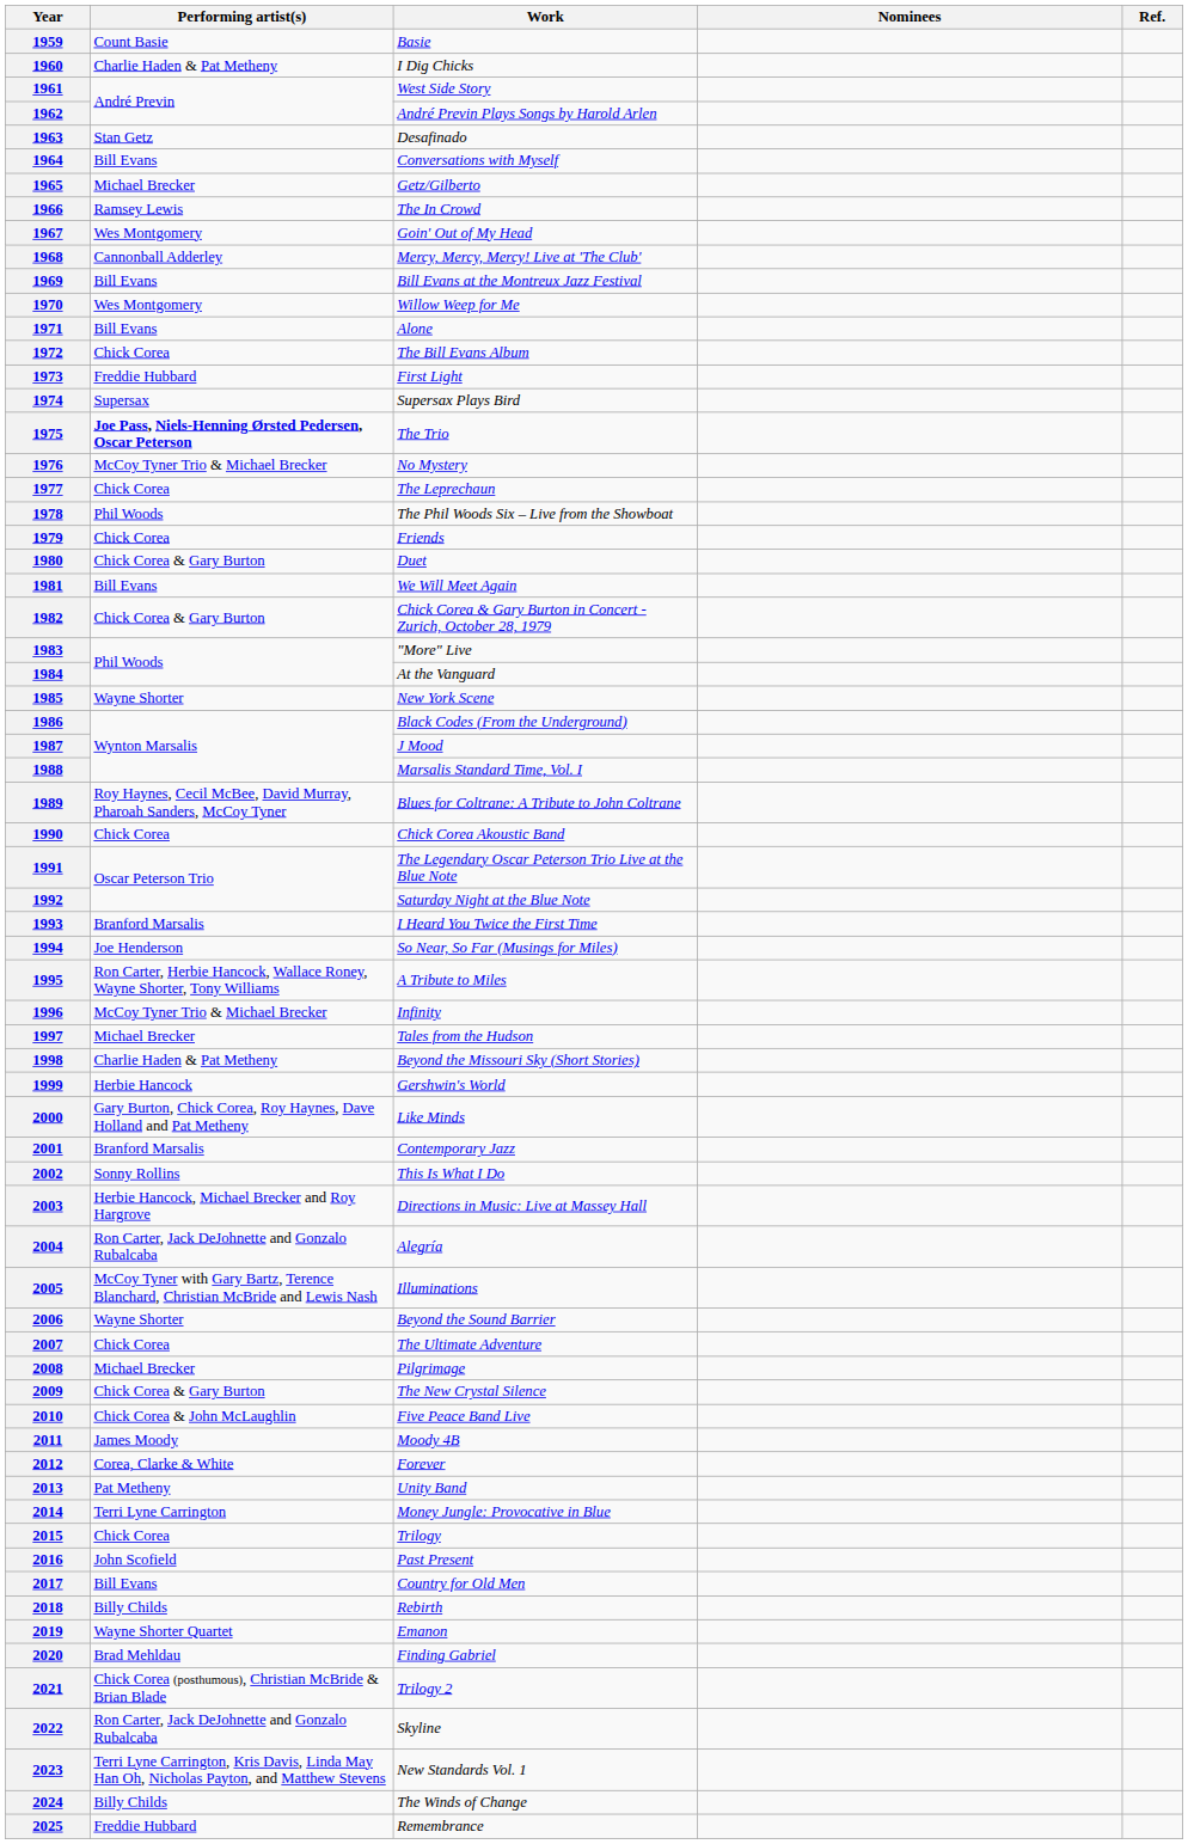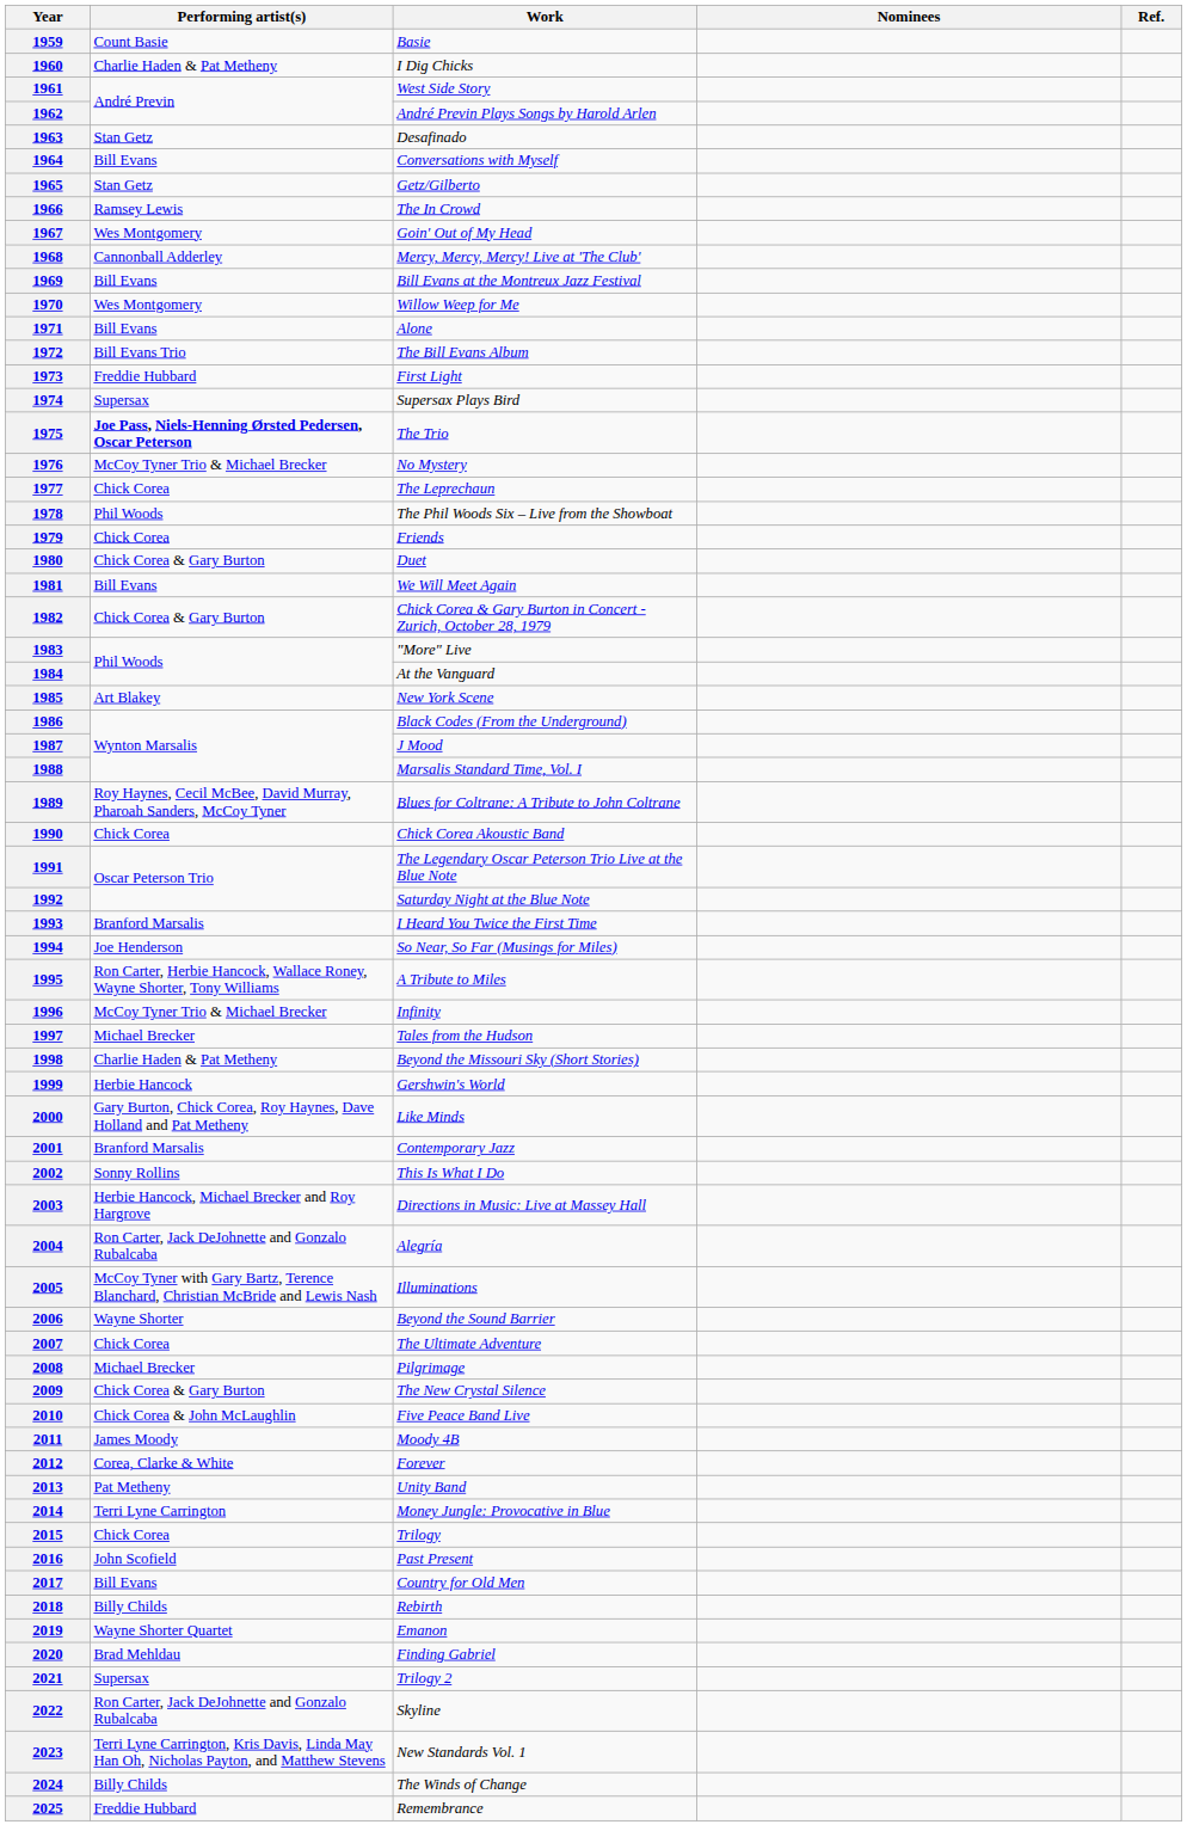 <table class="wikitable">
 <tr>
 <th width="7%">Year</th>
 <th width="25%">Performing artist(s)</th>
 <th width="25%">Work</th>
 <th width="35%" class=unsortable>Nominees</th>
 <th width="5%" class=unsortable>Ref.</th>
 </tr>
 <tr>
 <th scope="row" style="text-align:center;"><a href='#'>1959</a></th>
 <td><a href='#'>Count Basie</a></td>
 <td><em><a href='#'>Basie</a></em></td>
 <td></td>
 <td></td>
 </tr>
 <tr>
 <th scope="row" style="text-align:center;"><a href='#'>1960</a></th>
 <td><a href='#'>Charlie Haden</a> & <a href='#'>Pat Metheny</a></td>
 <td><em>I Dig Chicks</em></td>
 <td></td>
 <td></td>
 </tr>
 <tr>
 <th scope="row" style="text-align:center;"><a href='#'>1961</a></th>
 <td rowspan="2"><a href='#'>André Previn</a></td>
 <td><em><a href='#'>West Side Story</a></em></td>
 <td></td>
 <td></td>
 </tr>
 <tr>
 <th scope="row" style="text-align:center;"><a href='#'>1962</a></th>
 <td><em><a href='#'>André Previn Plays Songs by Harold Arlen</a></em></td>
 <td></td>
 <td></td>
 </tr>
 <tr>
 <th scope="row" style="text-align:center;"><a href='#'>1963</a></th>
 <td><a href='#'>Stan Getz</a></td>
 <td><em>Desafinado</em></td>
 <td></td>
 <td></td>
 </tr>
 <tr>
 <th scope="row" style="text-align:center;"><a href='#'>1964</a></th>
 <td><a href='#'>Bill Evans</a></td>
 <td><em><a href='#'>Conversations with Myself</a></em></td>
 <td></td>
 <td></td>
 </tr>
 <tr>
 <th scope="row" style="text-align:center;"><a href='#'>1965</a></th>
-<td><a href='#'>Michael Brecker</a></td>
+<td><a href='#'>Stan Getz</a></td>
 <td><em><a href='#'>Getz/Gilberto</a></em></td>
 <td></td>
 <td></td>
 </tr>
 <tr>
 <th scope="row" style="text-align:center;"><a href='#'>1966</a></th>
 <td><a href='#'>Ramsey Lewis</a></td>
 <td><em><a href='#'>The In Crowd</a></em></td>
 <td></td>
 <td></td>
 </tr>
 <tr>
 <th scope="row" style="text-align:center;"><a href='#'>1967</a></th>
 <td><a href='#'>Wes Montgomery</a></td>
 <td><em><a href='#'>Goin' Out of My Head</a></em></td>
 <td></td>
 <td></td>
 </tr>
 <tr>
 <th scope="row" style="text-align:center;"><a href='#'>1968</a></th>
 <td><a href='#'>Cannonball Adderley</a></td>
 <td><em><a href='#'>Mercy, Mercy, Mercy! Live at 'The Club'</a></em></td>
 <td></td>
 <td></td>
 </tr>
 <tr>
 <th scope="row" style="text-align:center;"><a href='#'>1969</a></th>
 <td><a href='#'>Bill Evans</a></td>
 <td><em><a href='#'>Bill Evans at the Montreux Jazz Festival</a></em></td>
 <td></td>
 <td></td>
 </tr>
 <tr>
 <th scope="row" style="text-align:center;"><a href='#'>1970</a></th>
 <td><a href='#'>Wes Montgomery</a></td>
 <td><em><a href='#'>Willow Weep for Me</a></em></td>
 <td></td>
 <td></td>
 </tr>
 <tr>
 <th scope="row" style="text-align:center;"><a href='#'>1971</a></th>
 <td><a href='#'>Bill Evans</a></td>
 <td><em><a href='#'>Alone</a></em></td>
 <td></td>
 <td></td>
 </tr>
 <tr>
 <th scope="row" style="text-align:center;"><a href='#'>1972</a></th>
-<td><a href='#'>Chick Corea</a></td>
+<td><a href='#'>Bill Evans Trio</a></td>
 <td><em><a href='#'>The Bill Evans Album</a></em></td>
 <td></td>
 <td></td>
 </tr>
 <tr>
 <th scope="row" style="text-align:center;"><a href='#'>1973</a></th>
 <td><a href='#'>Freddie Hubbard</a></td>
 <td><em><a href='#'>First Light</a></em></td>
 <td></td>
 <td></td>
 </tr>
 <tr>
 <th scope="row" style="text-align:center;"><a href='#'>1974</a></th>
 <td><a href='#'>Supersax</a></td>
 <td><em>Supersax Plays Bird</em></td>
 <td></td>
 <td></td>
 </tr>
 <tr>
 <th scope="row" style="text-align:center;"><a href='#'>1975</a></th>
 <td><strong><a href='#'>Joe Pass</a>, <a href='#'>Niels-Henning Ørsted Pedersen</a>, <a href='#'>Oscar Peterson</a></strong></td>
 <td><em><a href='#'>The Trio</a></em></td>
 <td></td>
 <td></td>
 </tr>
 <tr>
 <th scope="row" style="text-align:center;"><a href='#'>1976</a></th>
 <td><a href='#'>McCoy Tyner Trio</a> & <a href='#'>Michael Brecker</a></td>
 <td><em><a href='#'>No Mystery</a></em></td>
 <td></td>
 <td></td>
 </tr>
 <tr>
 <th scope="row" style="text-align:center;"><a href='#'>1977</a></th>
 <td><a href='#'>Chick Corea</a></td>
 <td><em><a href='#'>The Leprechaun</a></em></td>
 <td></td>
 <td></td>
 </tr>
 <tr>
 <th scope="row" style="text-align:center;"><a href='#'>1978</a></th>
 <td><a href='#'>Phil Woods</a></td>
 <td><em>The Phil Woods Six – Live from the Showboat</em></td>
 <td></td>
 <td></td>
 </tr>
 <tr>
 <th scope="row" style="text-align:center;"><a href='#'>1979</a></th>
 <td><a href='#'>Chick Corea</a></td>
 <td><em><a href='#'>Friends</a></em></td>
 <td></td>
 <td></td>
 </tr>
 <tr>
 <th scope="row" style="text-align:center;"><a href='#'>1980</a></th>
 <td><a href='#'>Chick Corea</a> & <a href='#'>Gary Burton</a></td>
 <td><em><a href='#'>Duet</a></em></td>
 <td></td>
 <td></td>
 </tr>
 <tr>
 <th scope="row" style="text-align:center;"><a href='#'>1981</a></th>
 <td><a href='#'>Bill Evans</a></td>
 <td><em><a href='#'>We Will Meet Again</a></em></td>
 <td></td>
 <td></td>
 </tr>
 <tr>
 <th scope="row" style="text-align:center;"><a href='#'>1982</a></th>
 <td><a href='#'>Chick Corea</a> & <a href='#'>Gary Burton</a></td>
 <td><em><a href='#'>Chick Corea & Gary Burton in Concert - Zurich, October 28, 1979</a></em></td>
 <td></td>
 <td></td>
 </tr>
 <tr>
 <th scope="row" style="text-align:center;"><a href='#'>1983</a></th>
 <td rowspan="2"><a href='#'>Phil Woods</a></td>
 <td><em>"More" Live</em></td>
 <td></td>
 <td></td>
 </tr>
 <tr>
 <th scope="row" style="text-align:center;"><a href='#'>1984</a></th>
 <td><em>At the Vanguard</em></td>
 <td></td>
 <td></td>
 </tr>
 <tr>
 <th scope="row" style="text-align:center;"><a href='#'>1985</a></th>
-<td><a href='#'>Wayne Shorter</a></td>
+<td><a href='#'>Art Blakey</a></td>
 <td><em><a href='#'>New York Scene</a></em></td>
 <td></td>
 <td></td>
 </tr>
 <tr>
 <th scope="row" style="text-align:center;"><a href='#'>1986</a></th>
 <td rowspan="3"><a href='#'>Wynton Marsalis</a></td>
 <td><em><a href='#'>Black Codes (From the Underground)</a></em></td>
 <td></td>
 <td></td>
 </tr>
 <tr>
 <th scope="row" style="text-align:center;"><a href='#'>1987</a></th>
 <td><em><a href='#'>J Mood</a></em></td>
 <td></td>
 <td></td>
 </tr>
 <tr>
 <th scope="row" style="text-align:center;"><a href='#'>1988</a></th>
 <td><em><a href='#'>Marsalis Standard Time, Vol. I</a></em></td>
 <td></td>
 <td></td>
 </tr>
 <tr>
 <th scope="row" style="text-align:center;"><a href='#'>1989</a></th>
 <td><a href='#'>Roy Haynes</a>, <a href='#'>Cecil McBee</a>, <a href='#'>David Murray</a>, <a href='#'>Pharoah Sanders</a>, <a href='#'>McCoy Tyner</a></td>
 <td><em><a href='#'>Blues for Coltrane: A Tribute to John Coltrane</a></em></td>
 <td></td>
 <td></td>
 </tr>
 <tr>
 <th scope="row" style="text-align:center;"><a href='#'>1990</a></th>
 <td><a href='#'>Chick Corea</a></td>
 <td><em><a href='#'>Chick Corea Akoustic Band</a></em></td>
 <td></td>
 <td></td>
 </tr>
 <tr>
 <th scope="row" style="text-align:center;"><a href='#'>1991</a></th>
 <td rowspan="2"><a href='#'>Oscar Peterson Trio</a></td>
 <td><em><a href='#'>The Legendary Oscar Peterson Trio Live at the Blue Note</a></em></td>
 <td></td>
 <td></td>
 </tr>
 <tr>
 <th scope="row" style="text-align:center;"><a href='#'>1992</a></th>
 <td><em><a href='#'>Saturday Night at the Blue Note</a></em></td>
 <td></td>
 <td></td>
 </tr>
 <tr>
 <th scope="row" style="text-align:center;"><a href='#'>1993</a></th>
 <td><a href='#'>Branford Marsalis</a></td>
 <td><em><a href='#'>I Heard You Twice the First Time</a></em></td>
 <td></td>
 <td></td>
 </tr>
 <tr>
 <th scope="row" style="text-align:center;"><a href='#'>1994</a></th>
 <td><a href='#'>Joe Henderson</a></td>
 <td><em><a href='#'>So Near, So Far (Musings for Miles)</a></em></td>
 <td></td>
 <td></td>
 </tr>
 <tr>
 <th scope="row" style="text-align:center;"><a href='#'>1995</a></th>
 <td><a href='#'>Ron Carter</a>, <a href='#'>Herbie Hancock</a>, <a href='#'>Wallace Roney</a>, <a href='#'>Wayne Shorter</a>, <a href='#'>Tony Williams</a></td>
 <td><em><a href='#'>A Tribute to Miles</a></em></td>
 <td></td>
 <td></td>
 </tr>
 <tr>
 <th scope="row" style="text-align:center;"><a href='#'>1996</a></th>
 <td><a href='#'>McCoy Tyner Trio</a> & <a href='#'>Michael Brecker</a></td>
 <td><em><a href='#'>Infinity</a></em></td>
 <td></td>
 <td></td>
 </tr>
 <tr>
 <th scope="row" style="text-align:center;"><a href='#'>1997</a></th>
 <td><a href='#'>Michael Brecker</a></td>
 <td><em><a href='#'>Tales from the Hudson</a></em></td>
 <td></td>
 <td></td>
 </tr>
 <tr>
 <th scope="row" style="text-align:center;"><a href='#'>1998</a></th>
 <td><a href='#'>Charlie Haden</a> & <a href='#'>Pat Metheny</a></td>
 <td><em><a href='#'>Beyond the Missouri Sky (Short Stories)</a></em></td>
 <td></td>
 <td></td>
 </tr>
 <tr>
 <th scope="row" style="text-align:center;"><a href='#'>1999</a></th>
 <td><a href='#'>Herbie Hancock</a></td>
 <td><em><a href='#'>Gershwin's World</a></em></td>
 <td></td>
 <td></td>
 </tr>
 <tr>
 <th scope="row" style="text-align:center;"><a href='#'>2000</a></th>
 <td><a href='#'>Gary Burton</a>, <a href='#'>Chick Corea</a>, <a href='#'>Roy Haynes</a>, <a href='#'>Dave Holland</a> and <a href='#'>Pat Metheny</a></td>
 <td><em><a href='#'>Like Minds</a></em></td>
 <td></td>
 <td align="center"></td>
 </tr>
 <tr>
 <th scope="row" style="text-align:center;"><a href='#'>2001</a></th>
 <td><a href='#'>Branford Marsalis</a></td>
 <td><em><a href='#'>Contemporary Jazz</a></em></td>
 <td></td>
 <td align="center"></td>
 </tr>
 <tr>
 <th scope="row" style="text-align:center;"><a href='#'>2002</a></th>
 <td><a href='#'>Sonny Rollins</a></td>
 <td><em><a href='#'>This Is What I Do</a></em></td>
 <td></td>
 <td align="center"></td>
 </tr>
 <tr>
 <th scope="row" style="text-align:center;"><a href='#'>2003</a></th>
 <td><a href='#'>Herbie Hancock</a>, <a href='#'>Michael Brecker</a> and <a href='#'>Roy Hargrove</a></td>
 <td><em><a href='#'>Directions in Music: Live at Massey Hall</a></em></td>
 <td></td>
 <td align="center"></td>
 </tr>
 <tr>
 <th scope="row" style="text-align:center;"><a href='#'>2004</a></th>
 <td><a href='#'>Ron Carter</a>, <a href='#'>Jack DeJohnette</a> and <a href='#'>Gonzalo Rubalcaba</a></td>
 <td><em><a href='#'>Alegría</a></em></td>
 <td></td>
 <td align="center"></td>
 </tr>
 <tr>
 <th scope="row" style="text-align:center;"><a href='#'>2005</a></th>
 <td><a href='#'>McCoy Tyner</a> with <a href='#'>Gary Bartz</a>, <a href='#'>Terence Blanchard</a>, <a href='#'>Christian McBride</a> and <a href='#'>Lewis Nash</a></td>
 <td><em><a href='#'>Illuminations</a></em></td>
 <td></td>
 <td align="center"></td>
 </tr>
 <tr>
 <th scope="row" style="text-align:center;"><a href='#'>2006</a></th>
 <td><a href='#'>Wayne Shorter</a></td>
 <td><em><a href='#'>Beyond the Sound Barrier</a></em></td>
 <td></td>
 <td align="center"></td>
 </tr>
 <tr>
 <th scope="row" style="text-align:center;"><a href='#'>2007</a></th>
 <td><a href='#'>Chick Corea</a></td>
 <td><em><a href='#'>The Ultimate Adventure</a></em></td>
 <td></td>
 <td align="center"></td>
 </tr>
 <tr>
 <th scope="row" style="text-align:center;"><a href='#'>2008</a></th>
 <td><a href='#'>Michael Brecker</a></td>
 <td><em><a href='#'>Pilgrimage</a></em></td>
 <td></td>
 <td align="center"></td>
 </tr>
 <tr>
 <th scope="row" style="text-align:center;"><a href='#'>2009</a></th>
 <td><a href='#'>Chick Corea</a> & <a href='#'>Gary Burton</a></td>
 <td><em><a href='#'>The New Crystal Silence</a></em></td>
 <td></td>
 <td align="center"></td>
 </tr>
 <tr>
 <th scope="row" style="text-align:center;"><a href='#'>2010</a></th>
 <td><a href='#'>Chick Corea</a> & <a href='#'>John McLaughlin</a></td>
 <td><em><a href='#'>Five Peace Band Live</a></em></td>
 <td></td>
 <td align="center"></td>
 </tr>
 <tr>
 <th scope="row" style="text-align:center;"><a href='#'>2011</a></th>
 <td><a href='#'>James Moody</a></td>
 <td><em><a href='#'>Moody 4B</a></em></td>
 <td></td>
 <td align="center"></td>
 </tr>
 <tr>
 <th scope="row" style="text-align:center;"><a href='#'>2012</a></th>
 <td><a href='#'>Corea, Clarke & White</a></td>
 <td><em><a href='#'>Forever</a></em></td>
 <td></td>
 <td align="center"></td>
 </tr>
 <tr>
 <th scope="row" style="text-align:center;"><a href='#'>2013</a></th>
 <td><a href='#'>Pat Metheny</a></td>
 <td><em><a href='#'>Unity Band</a></em></td>
 <td></td>
 <td align="center"></td>
 </tr>
 <tr>
 <th scope="row" style="text-align:center;"><a href='#'>2014</a></th>
 <td><a href='#'>Terri Lyne Carrington</a></td>
 <td><em><a href='#'>Money Jungle: Provocative in Blue</a></em></td>
 <td></td>
 <td align="center"></td>
 </tr>
 <tr>
 <th scope="row" style="text-align:center;"><a href='#'>2015</a></th>
 <td><a href='#'>Chick Corea</a></td>
 <td><em><a href='#'>Trilogy</a></em></td>
 <td></td>
 <td align="center"></td>
 </tr>
 <tr>
 <th scope="row" style="text-align:center;"><a href='#'>2016</a></th>
 <td><a href='#'>John Scofield</a></td>
 <td><em><a href='#'>Past Present</a></em></td>
 <td></td>
 <td align="center"></td>
 </tr>
 <tr>
 <th scope="row" style="text-align:center;"><a href='#'>2017</a></th>
 <td><a href='#'>Bill Evans</a></td>
 <td><em><a href='#'>Country for Old Men</a></em></td>
 <td></td>
 <td align="center"></td>
 </tr>
 <tr>
 <th scope="row" style="text-align:center;"><a href='#'>2018</a></th>
 <td><a href='#'>Billy Childs</a></td>
 <td><em><a href='#'>Rebirth</a></em></td>
 <td></td>
 <td align="center"></td>
 </tr>
 <tr>
 <th scope="row" style="text-align:center;"><a href='#'>2019</a></th>
 <td><a href='#'>Wayne Shorter Quartet</a></td>
 <td><em><a href='#'>Emanon</a></em></td>
 <td></td>
 <td align="center"></td>
 </tr>
 <tr>
 <th scope="row" style="text-align:center;"><a href='#'>2020</a></th>
 <td><a href='#'>Brad Mehldau</a></td>
 <td><em><a href='#'>Finding Gabriel</a></em></td>
 <td></td>
 <td align="center"></td>
 </tr>
 <tr>
 <th scope="row" style="text-align:center;"><a href='#'>2021</a></th>
-<td><a href='#'>Chick Corea</a> <small>(posthumous)</small>, <a href='#'>Christian McBride</a> & <a href='#'>Brian Blade</a></td>
+<td><a href='#'>Supersax</a></td>
 <td><em><a href='#'>Trilogy 2</a></em></td>
 <td></td>
 <td align="center"></td>
 </tr>
 <tr>
 <th scope="row" style="text-align:center;"><a href='#'>2022</a></th>
 <td><a href='#'>Ron Carter</a>, <a href='#'>Jack DeJohnette</a> and <a href='#'>Gonzalo Rubalcaba</a></td>
 <td><em>Skyline</em></td>
 <td></td>
 <td style="text-align:center;"></td>
 </tr>
 <tr>
 <th scope="row" style="text-align:center;"><a href='#'>2023</a></th>
 <td><a href='#'>Terri Lyne Carrington</a>, <a href='#'>Kris Davis</a>, <a href='#'>Linda May Han Oh</a>, <a href='#'>Nicholas Payton</a>, and <a href='#'>Matthew Stevens</a></td>
 <td><em>New Standards Vol. 1</em></td>
 <td></td>
 <td style="text-align:center;"></td>
 </tr>
 <tr>
 <th><a href='#'>2024</a></th>
 <td><a href='#'>Billy Childs</a></td>
 <td><em>The Winds of Change</em></td>
 <td></td>
 <td></td>
 </tr>
 <tr>
 <th Scope="row"><a href='#'>2025</a></th>
 <td><a href='#'>Freddie Hubbard</a></td>
 <td><em>Remembrance</em></td>
 <td></td>
 <td style="text-align:center;"></td>
 </tr>
 </table>
